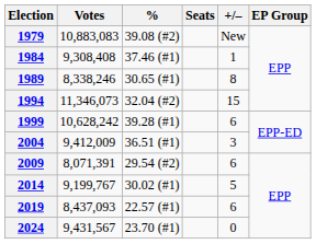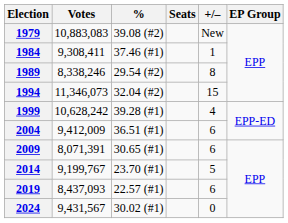 <table class="wikitable" style="font-size:97%; text-align:center;">
 <tr>
 <th>Election</th>
 <th>Votes</th>
 <th>%</th>
 <th>Seats</th>
 <th>+/–</th>
 <th>EP Group</th>
 </tr>
 <tr>
 <th><a href='#'>1979</a></th>
 <td>10,883,083</td>
 <td>39.08 (#2)</td>
 <td></td>
 <td>New</td>
 <td rowspan="4"><a href='#'>EPP</a></td>
 </tr>
 <tr>
 <th><a href='#'>1984</a></th>
-<td>9,308,408</td>
+<td>9,308,411</td>
 <td>37.46 (#1)</td>
 <td></td>
 <td> 1</td>
 </tr>
 <tr>
 <th><a href='#'>1989</a></th>
 <td>8,338,246</td>
-<td>30.65 (#1)</td>
+<td>29.54 (#2)</td>
 <td></td>
 <td> 8</td>
 </tr>
 <tr>
 <th><a href='#'>1994</a></th>
 <td>11,346,073</td>
 <td>32.04 (#2)</td>
 <td></td>
 <td> 15</td>
 </tr>
 <tr>
 <th><a href='#'>1999</a></th>
 <td>10,628,242</td>
 <td>39.28 (#1)</td>
 <td></td>
-<td> 6</td>
+<td> 4</td>
 <td rowspan="2"><a href='#'>EPP-ED</a></td>
 </tr>
 <tr>
 <th><a href='#'>2004</a></th>
 <td>9,412,009</td>
 <td>36.51 (#1)</td>
 <td></td>
-<td> 3</td>
+<td> 6</td>
 </tr>
 <tr>
 <th><a href='#'>2009</a></th>
 <td>8,071,391</td>
-<td>29.54 (#2)</td>
+<td>30.65 (#1)</td>
 <td></td>
 <td> 6</td>
 <td rowspan="4"><a href='#'>EPP</a></td>
 </tr>
 <tr>
 <th><a href='#'>2014</a></th>
 <td>9,199,767</td>
-<td>30.02 (#1)</td>
+<td>23.70 (#1)</td>
 <td></td>
 <td> 5</td>
 </tr>
 <tr>
 <th><a href='#'>2019</a></th>
 <td>8,437,093</td>
 <td>22.57 (#1)</td>
 <td></td>
 <td> 6</td>
 </tr>
 <tr>
 <th><a href='#'>2024</a></th>
 <td>9,431,567</td>
-<td>23.70 (#1)</td>
+<td>30.02 (#1)</td>
 <td></td>
 <td> 0</td>
 </tr>
 </table>
